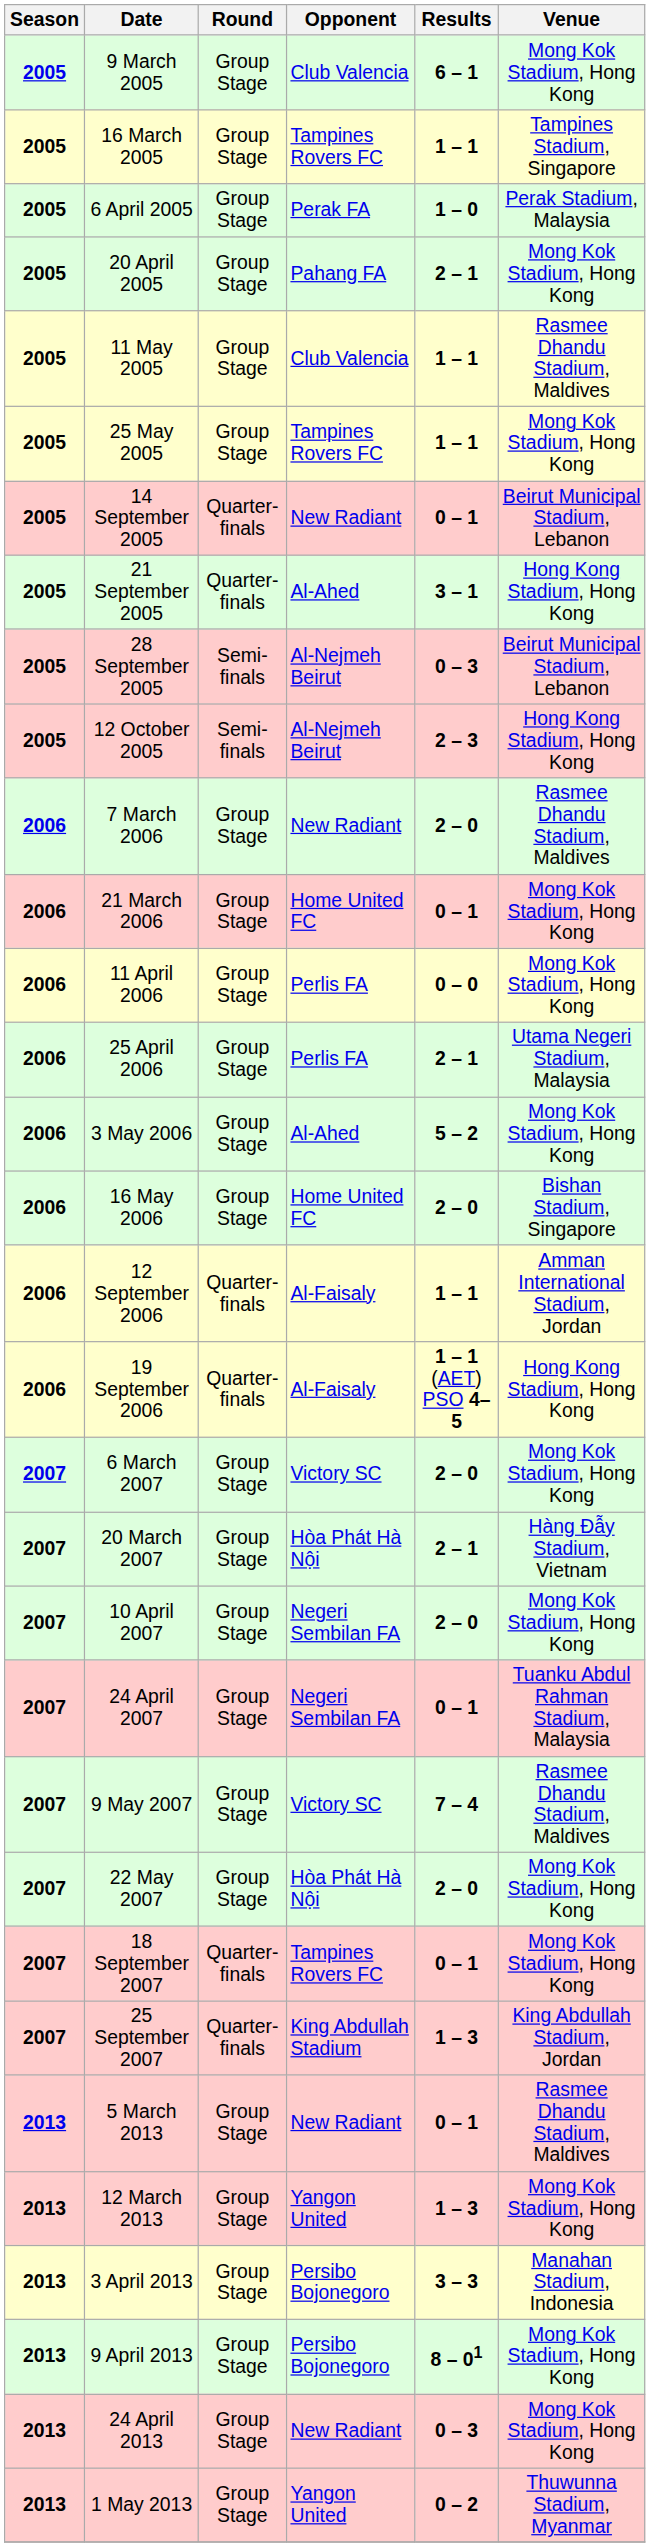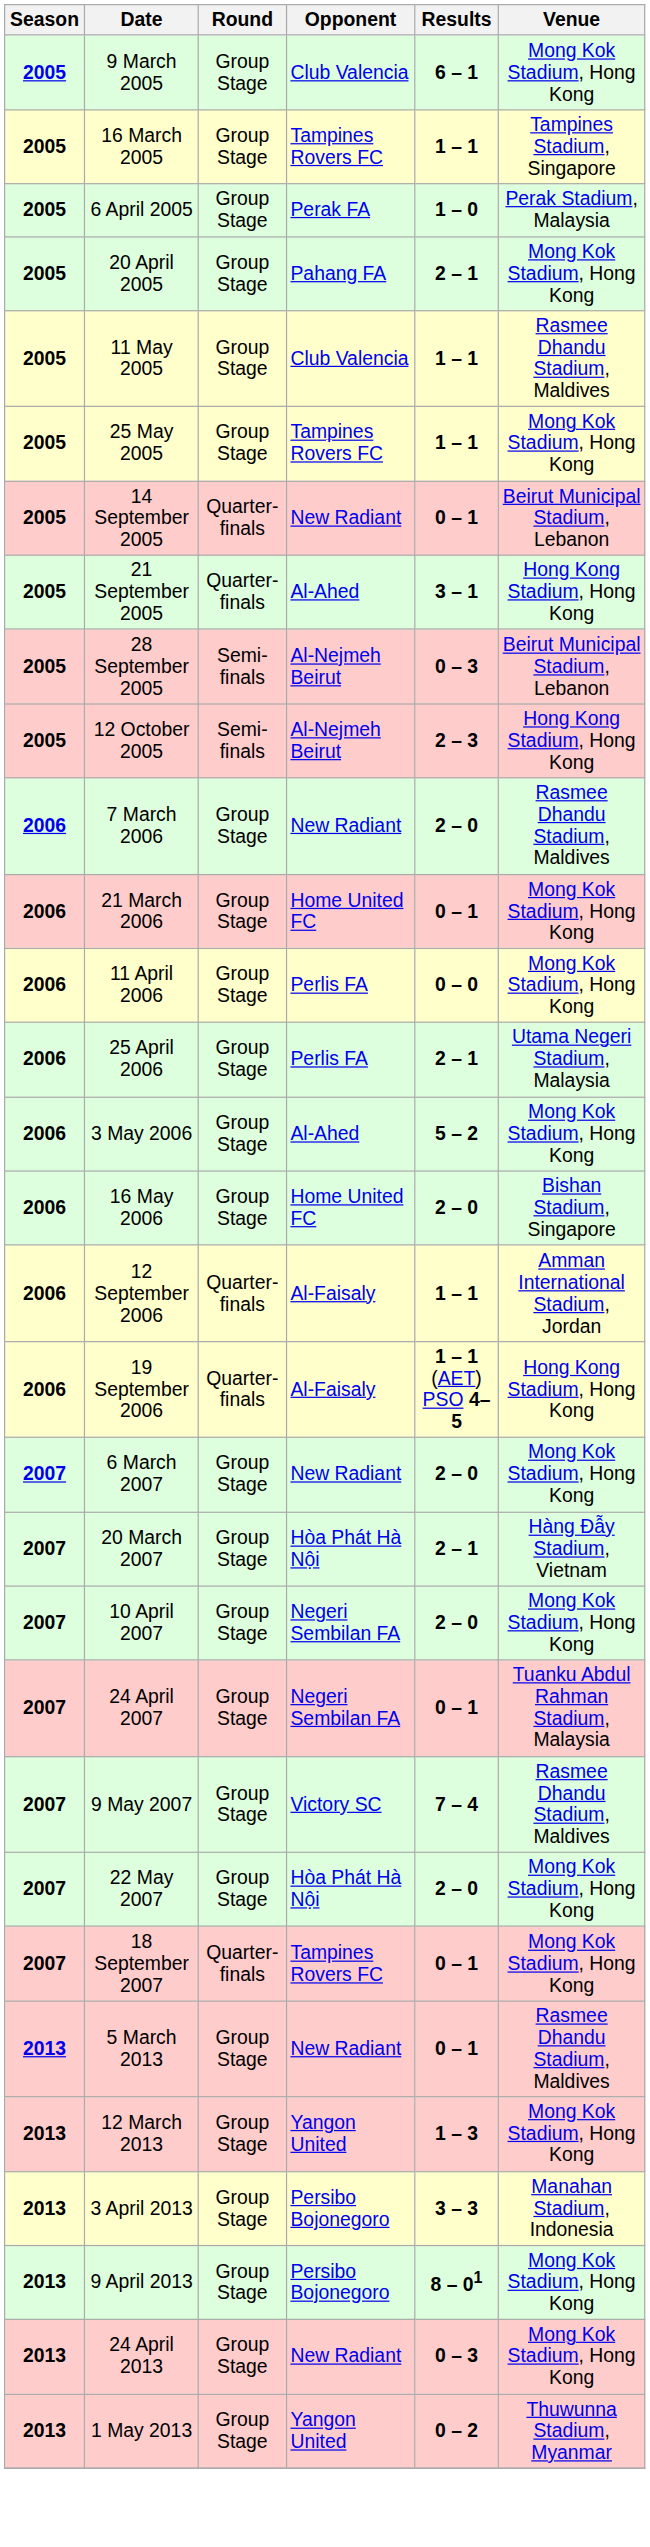 <table width=60% class="wikitable" style="text-align:center">
 <tr>
 <th width=1%>Season</th>
 <th width=5%>Date</th>
 <th width=3%>Round</th>
 <th width=10%>Opponent</th>
 <th width=2%>Results</th>
 <th width=15%>Venue</th>
 </tr>
 <tr bgcolor=#dfd>
 <td><strong><a href='#'>2005</a></strong></td>
 <td>9 March 2005</td>
 <td>Group Stage</td>
 <td align="left"> <a href='#'>Club Valencia</a></td>
 <td><strong>6 – 1</strong></td>
 <td><a href='#'>Mong Kok Stadium</a>, Hong Kong</td>
 </tr>
 <tr bgcolor=#ffffcc>
 <td><strong>2005</strong></td>
 <td>16 March 2005</td>
 <td>Group Stage</td>
 <td align="left"> <a href='#'>Tampines Rovers FC</a></td>
 <td><strong>1 – 1</strong></td>
 <td><a href='#'>Tampines Stadium</a>, Singapore</td>
 </tr>
 <tr bgcolor=#dfd>
 <td><strong>2005</strong></td>
 <td>6 April 2005</td>
 <td>Group Stage</td>
 <td align="left"> <a href='#'>Perak FA</a></td>
 <td><strong>1 – 0</strong></td>
 <td><a href='#'>Perak Stadium</a>, Malaysia</td>
 </tr>
 <tr bgcolor=#dfd>
 <td><strong>2005</strong></td>
 <td>20 April 2005</td>
 <td>Group Stage</td>
 <td align="left"> <a href='#'>Pahang FA</a></td>
 <td><strong>2 – 1</strong></td>
 <td><a href='#'>Mong Kok Stadium</a>, Hong Kong</td>
 </tr>
 <tr bgcolor=#ffffcc>
 <td><strong>2005</strong></td>
 <td>11 May 2005</td>
 <td>Group Stage</td>
 <td align="left"> <a href='#'>Club Valencia</a></td>
 <td><strong>1 – 1</strong></td>
 <td><a href='#'>Rasmee Dhandu Stadium</a>, Maldives</td>
 </tr>
 <tr bgcolor=#ffffcc>
 <td><strong>2005</strong></td>
 <td>25 May 2005</td>
 <td>Group Stage</td>
 <td align="left"> <a href='#'>Tampines Rovers FC</a></td>
 <td><strong>1 – 1</strong></td>
 <td><a href='#'>Mong Kok Stadium</a>, Hong Kong</td>
 </tr>
 <tr bgcolor=#ffcccc>
 <td><strong>2005</strong></td>
 <td>14 September 2005</td>
 <td>Quarter-finals</td>
 <td align="left"> <a href='#'>New Radiant</a></td>
 <td><strong>0 – 1</strong></td>
 <td><a href='#'>Beirut Municipal Stadium</a>, Lebanon</td>
 </tr>
 <tr bgcolor=#dfd>
 <td><strong>2005</strong></td>
 <td>21 September 2005</td>
 <td>Quarter-finals</td>
 <td align="left"> <a href='#'>Al-Ahed</a></td>
 <td><strong>3 – 1</strong></td>
 <td><a href='#'>Hong Kong Stadium</a>, Hong Kong</td>
 </tr>
 <tr bgcolor=#ffcccc>
 <td><strong>2005</strong></td>
 <td>28 September 2005</td>
 <td>Semi-finals</td>
 <td align="left"> <a href='#'>Al-Nejmeh Beirut</a></td>
 <td><strong>0 – 3</strong></td>
 <td><a href='#'>Beirut Municipal Stadium</a>, Lebanon</td>
 </tr>
 <tr bgcolor=#ffcccc>
 <td><strong>2005</strong></td>
 <td>12 October 2005</td>
 <td>Semi-finals</td>
 <td align="left"> <a href='#'>Al-Nejmeh Beirut</a></td>
 <td><strong>2 – 3</strong></td>
 <td><a href='#'>Hong Kong Stadium</a>, Hong Kong</td>
 </tr>
 <tr bgcolor=#dfd>
 <td><strong><a href='#'>2006</a></strong></td>
 <td>7 March 2006</td>
 <td>Group Stage</td>
 <td align="left"> <a href='#'>New Radiant</a></td>
 <td><strong>2 – 0</strong></td>
 <td><a href='#'>Rasmee Dhandu Stadium</a>, Maldives</td>
 </tr>
 <tr bgcolor=#ffcccc>
 <td><strong>2006</strong></td>
 <td>21 March 2006</td>
 <td>Group Stage</td>
 <td align="left"> <a href='#'>Home United FC</a></td>
 <td><strong>0 – 1</strong></td>
 <td><a href='#'>Mong Kok Stadium</a>, Hong Kong</td>
 </tr>
 <tr bgcolor=#ffffcc>
 <td><strong>2006</strong></td>
 <td>11 April 2006</td>
 <td>Group Stage</td>
 <td align="left"> <a href='#'>Perlis FA</a></td>
 <td><strong>0 – 0</strong></td>
 <td><a href='#'>Mong Kok Stadium</a>, Hong Kong</td>
 </tr>
 <tr bgcolor=#dfd>
 <td><strong>2006</strong></td>
 <td>25 April 2006</td>
 <td>Group Stage</td>
 <td align="left"> <a href='#'>Perlis FA</a></td>
 <td><strong>2 – 1</strong></td>
 <td><a href='#'>Utama Negeri Stadium</a>, Malaysia</td>
 </tr>
 <tr bgcolor=#dfd>
 <td><strong>2006</strong></td>
 <td>3 May 2006</td>
 <td>Group Stage</td>
 <td align="left"> <a href='#'>Al-Ahed</a></td>
 <td><strong>5 – 2</strong></td>
 <td><a href='#'>Mong Kok Stadium</a>, Hong Kong</td>
 </tr>
 <tr bgcolor=#dfd>
 <td><strong>2006</strong></td>
 <td>16 May 2006</td>
 <td>Group Stage</td>
 <td align="left"> <a href='#'>Home United FC</a></td>
 <td><strong>2 – 0</strong></td>
 <td><a href='#'>Bishan Stadium</a>, Singapore</td>
 </tr>
 <tr bgcolor=#ffffcc>
 <td><strong>2006</strong></td>
 <td>12 September 2006</td>
 <td>Quarter-finals</td>
 <td align="left"> <a href='#'>Al-Faisaly</a></td>
 <td><strong>1 – 1</strong></td>
 <td><a href='#'>Amman International Stadium</a>, Jordan</td>
 </tr>
 <tr bgcolor=#ffffcc>
 <td><strong>2006</strong></td>
 <td>19 September 2006</td>
 <td>Quarter-finals</td>
 <td align="left"> <a href='#'>Al-Faisaly</a></td>
 <td><strong>1 – 1 </strong>(<a href='#'>AET</a>)<br><a href='#'>PSO</a> <strong>4–5</strong></td>
 <td><a href='#'>Hong Kong Stadium</a>, Hong Kong</td>
 </tr>
 <tr bgcolor=#dfd>
 <td><strong><a href='#'>2007</a></strong></td>
 <td>6 March 2007</td>
 <td>Group Stage</td>
-<td align="left"> <a href='#'>Victory SC</a></td>
+<td align="left"> <a href='#'>New Radiant</a></td>
 <td><strong>2 – 0</strong></td>
 <td><a href='#'>Mong Kok Stadium</a>, Hong Kong</td>
 </tr>
 <tr bgcolor=#dfd>
 <td><strong>2007</strong></td>
 <td>20 March 2007</td>
 <td>Group Stage</td>
 <td align="left"> <a href='#'>Hòa Phát Hà Nội</a></td>
 <td><strong>2 – 1</strong></td>
 <td><a href='#'>Hàng Đẫy Stadium</a>, Vietnam</td>
 </tr>
 <tr bgcolor=#dfd>
 <td><strong>2007</strong></td>
 <td>10 April 2007</td>
 <td>Group Stage</td>
 <td align="left"> <a href='#'>Negeri Sembilan FA</a></td>
 <td><strong>2 – 0</strong></td>
 <td><a href='#'>Mong Kok Stadium</a>, Hong Kong</td>
 </tr>
 <tr bgcolor=#ffcccc>
 <td><strong>2007</strong></td>
 <td>24 April 2007</td>
 <td>Group Stage</td>
 <td align="left"> <a href='#'>Negeri Sembilan FA</a></td>
 <td><strong>0 – 1</strong></td>
 <td><a href='#'>Tuanku Abdul Rahman Stadium</a>, Malaysia</td>
 </tr>
 <tr bgcolor=#dfd>
 <td><strong>2007</strong></td>
 <td>9 May 2007</td>
 <td>Group Stage</td>
 <td align="left"> <a href='#'>Victory SC</a></td>
 <td><strong>7 – 4</strong></td>
 <td><a href='#'>Rasmee Dhandu Stadium</a>, Maldives</td>
 </tr>
 <tr bgcolor=#dfd>
 <td><strong>2007</strong></td>
 <td>22 May 2007</td>
 <td>Group Stage</td>
 <td align="left"> <a href='#'>Hòa Phát Hà Nội</a></td>
 <td><strong>2 – 0</strong></td>
 <td><a href='#'>Mong Kok Stadium</a>, Hong Kong</td>
 </tr>
 <tr bgcolor=#ffcccc>
 <td><strong>2007</strong></td>
 <td>18 September 2007</td>
 <td>Quarter-finals</td>
 <td align="left"> <a href='#'>Tampines Rovers FC</a></td>
 <td><strong>0 – 1</strong></td>
 <td><a href='#'>Mong Kok Stadium</a>, Hong Kong</td>
 </tr>
 <tr bgcolor=#ffcccc>
-<td><strong>2007</strong></td>
-<td>25 September 2007</td>
-<td>Quarter-finals</td>
-<td align="left"> <a href='#'>King Abdullah Stadium</a></td>
-<td><strong>1 – 3</strong></td>
-<td><a href='#'>King Abdullah Stadium</a>, Jordan</td>
-</tr>
-<tr bgcolor=#ffcccc>
 <td><strong><a href='#'>2013</a></strong></td>
 <td>5 March 2013</td>
 <td>Group Stage</td>
 <td align="left"> <a href='#'>New Radiant</a></td>
 <td><strong>0 – 1</strong></td>
 <td><a href='#'>Rasmee Dhandu Stadium</a>, Maldives</td>
 </tr>
 <tr bgcolor=#ffcccc>
 <td><strong>2013</strong></td>
 <td>12 March 2013</td>
 <td>Group Stage</td>
 <td align="left"> <a href='#'>Yangon United</a></td>
 <td><strong>1 – 3</strong></td>
 <td><a href='#'>Mong Kok Stadium</a>, Hong Kong</td>
 </tr>
 <tr bgcolor=#ffffcc>
 <td><strong>2013</strong></td>
 <td>3 April 2013</td>
 <td>Group Stage</td>
 <td align="left"> <a href='#'>Persibo Bojonegoro</a></td>
 <td><strong>3 – 3</strong></td>
 <td><a href='#'>Manahan Stadium</a>, Indonesia</td>
 </tr>
 <tr bgcolor=#dfd>
 <td><strong>2013</strong></td>
 <td>9 April 2013</td>
 <td>Group Stage</td>
 <td align="left"> <a href='#'>Persibo Bojonegoro</a></td>
 <td><strong>8 – 0<sup>1</sup></strong></td>
 <td><a href='#'>Mong Kok Stadium</a>, Hong Kong</td>
 </tr>
 <tr bgcolor=#ffcccc>
 <td><strong>2013</strong></td>
 <td>24 April 2013</td>
 <td>Group Stage</td>
 <td align="left"> <a href='#'>New Radiant</a></td>
 <td><strong>0 – 3</strong></td>
 <td><a href='#'>Mong Kok Stadium</a>, Hong Kong</td>
 </tr>
 <tr bgcolor=#ffcccc>
 <td><strong>2013</strong></td>
 <td>1 May 2013</td>
 <td>Group Stage</td>
 <td align="left"> <a href='#'>Yangon United</a></td>
 <td><strong>0 – 2</strong></td>
 <td><a href='#'>Thuwunna Stadium</a>, <a href='#'>Myanmar</a></td>
 </tr>
 <tr>
 </tr>
 </table>
